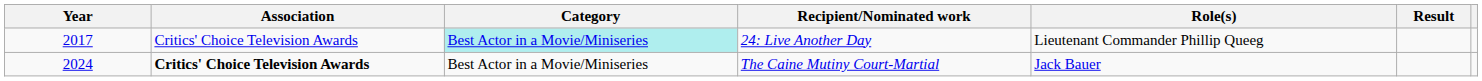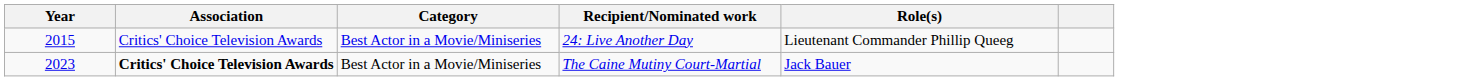 <table class=wikitable>
 <tr>
 <th scope="col" width="10%">Year</th>
 <th scope="col" width="20%">Association</th>
 <th scope="col" width="20%">Category</th>
 <th scope="col" width="20%">Recipient/Nominated work</th>
 <th scope="col" width="25%">Role(s)</th>
-<th scope="col" width="10%">Result</th>
 <th scope="col" width="5%"></th>
 </tr>
 <tr>
-<td scope="row" style="text-align:center"><a href='#'>2017</a></td>
+<td scope="row" style="text-align:center"><a href='#'>2015</a></td>
 <td><a href='#'>Critics' Choice Television Awards</a></td>
-<td style="background: paleturquoise;"><a href='#'>Best Actor in a Movie/Miniseries</a></td>
+<td><a href='#'>Best Actor in a Movie/Miniseries</a></td>
 <td><em><a href='#'>24: Live Another Day</a></em></td>
 <td>Lieutenant Commander Phillip Queeg</td>
-<td></td>
 <td style="text-align:center;"></td>
 </tr>
 <tr>
-<td scope="row" style="text-align:center"><a href='#'>2024</a></td>
+<td scope="row" style="text-align:center"><a href='#'>2023</a></td>
 <td><strong>Critics' Choice Television Awards</strong></td>
 <td>Best Actor in a Movie/Miniseries</td>
 <td><em><a href='#'>The Caine Mutiny Court-Martial</a></em></td>
 <td><a href='#'>Jack Bauer</a></td>
-<td></td>
 <td style="text-align:center;"></td>
 </tr>
 </table>
